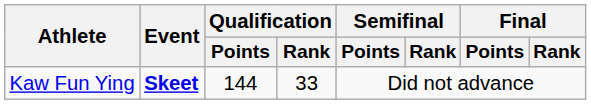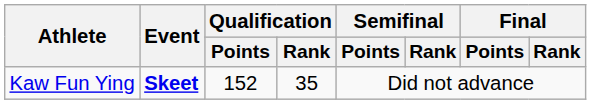 <table class="wikitable" style="font-size:90%;">
 <tr>
 <th rowspan=2>Athlete</th>
 <th rowspan=2>Event</th>
 <th colspan=2>Qualification</th>
 <th colspan=2>Semifinal</th>
 <th colspan=2>Final</th>
 </tr>
 <tr style="font-size:95%">
 <th>Points</th>
 <th>Rank</th>
 <th>Points</th>
 <th>Rank</th>
 <th>Points</th>
 <th>Rank</th>
 </tr>
 <tr align=center>
 <td align=left><a href='#'>Kaw Fun Ying</a></td>
 <td align=left><strong><a href='#'>Skeet</a></strong></td>
-<td>144</td>
-<td>33</td>
+<td>152</td>
+<td>35</td>
 <td colspan=4>Did not advance</td>
 </tr>
 </table>
